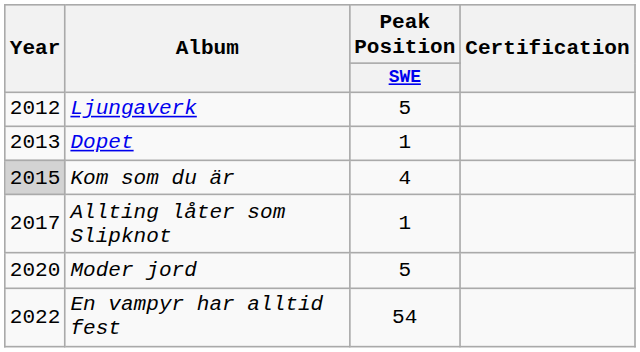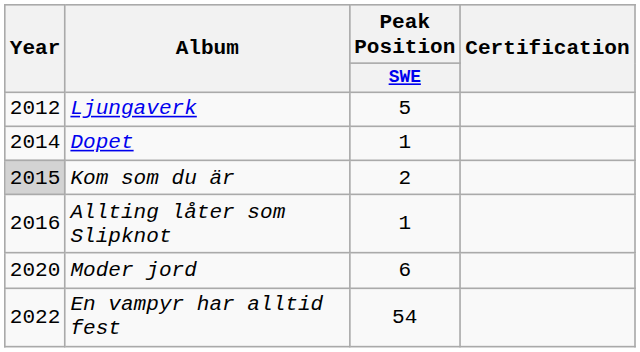 <table class="wikitable plainrowheaders" style="text-align:center;">
 <tr>
 <th scope="col" rowspan="2">Year</th>
 <th scope="col" rowspan="2" style="width:13em;">Album</th>
 <th scope="col">Peak Position</th>
 <th scope="col" rowspan="2">Certification</th>
 </tr>
 <tr>
 <th scope="col" style="width:3em;font-size:85%;"><a href='#'>SWE</a><br></th>
 </tr>
 <tr>
 <td>2012</td>
 <td style="text-align:left;"><em><a href='#'>Ljungaverk</a></em></td>
 <td>5</td>
 <td></td>
 </tr>
 <tr>
-<td>2013</td>
+<td>2014</td>
 <td style="text-align:left;"><em><a href='#'>Dopet</a></em></td>
 <td>1</td>
 <td></td>
 </tr>
 <tr>
 <td style="background: lightgrey;">2015</td>
 <td style="text-align:left;"><em>Kom som du är</em></td>
-<td>4</td>
+<td>2</td>
 <td></td>
 </tr>
 <tr>
-<td>2017</td>
+<td>2016</td>
 <td style="text-align:left;"><em>Allting låter som Slipknot</em></td>
 <td>1<br></td>
 <td></td>
 </tr>
 <tr>
 <td>2020</td>
 <td style="text-align:left;"><em>Moder jord</em></td>
-<td>5<br></td>
+<td>6<br></td>
 <td></td>
 </tr>
 <tr>
 <td>2022</td>
 <td style="text-align:left;"><em>En vampyr har alltid fest</em></td>
 <td>54<br></td>
 <td></td>
 </tr>
 </table>
